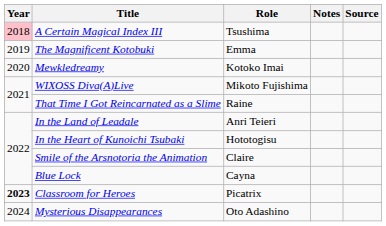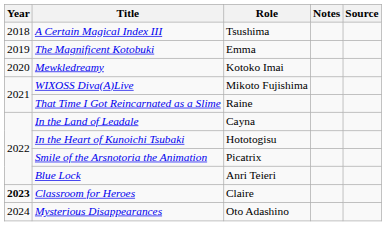 <table class="wikitable">
 <tr>
 <th>Year</th>
 <th>Title</th>
 <th>Role</th>
 <th>Notes</th>
 <th>Source</th>
 </tr>
 <tr>
-<td rowspan="1" style="background: pink;">2018</td>
+<td rowspan="1">2018</td>
 <td><em><a href='#'>A Certain Magical Index III</a></em></td>
 <td>Tsushima</td>
 <td></td>
 <td></td>
 </tr>
 <tr>
 <td rowspan="1">2019</td>
 <td><em><a href='#'>The Magnificent Kotobuki</a></em></td>
 <td>Emma</td>
 <td></td>
 <td></td>
 </tr>
 <tr>
 <td rowspan="1">2020</td>
 <td><em><a href='#'>Mewkledreamy</a></em></td>
 <td>Kotoko Imai</td>
 <td></td>
 <td></td>
 </tr>
 <tr>
 <td rowspan="2">2021</td>
 <td><em><a href='#'>WIXOSS Diva(A)Live</a></em></td>
 <td>Mikoto Fujishima</td>
 <td></td>
 <td></td>
 </tr>
 <tr>
 <td><em><a href='#'>That Time I Got Reincarnated as a Slime</a></em></td>
 <td>Raine</td>
 <td></td>
 <td></td>
 </tr>
 <tr>
 <td rowspan="4">2022</td>
 <td><em><a href='#'>In the Land of Leadale</a></em></td>
-<td>Anri Teieri</td>
+<td>Cayna</td>
 <td></td>
 <td></td>
 </tr>
 <tr>
 <td><em><a href='#'>In the Heart of Kunoichi Tsubaki</a></em></td>
 <td>Hototogisu</td>
 <td></td>
 <td></td>
 </tr>
 <tr>
 <td><em><a href='#'>Smile of the Arsnotoria the Animation</a></em></td>
-<td>Claire</td>
+<td>Picatrix</td>
 <td></td>
 <td></td>
 </tr>
 <tr>
 <td><em><a href='#'>Blue Lock</a></em></td>
-<td>Cayna</td>
+<td>Anri Teieri</td>
 <td></td>
 <td></td>
 </tr>
 <tr>
 <td rowspan="1"><strong>2023</strong></td>
 <td><em><a href='#'>Classroom for Heroes</a></em></td>
-<td>Picatrix</td>
+<td>Claire</td>
 <td></td>
 <td></td>
 </tr>
 <tr>
 <td rowspan="1">2024</td>
 <td><em><a href='#'>Mysterious Disappearances</a></em></td>
 <td>Oto Adashino</td>
 <td></td>
 <td></td>
 </tr>
 </table>
